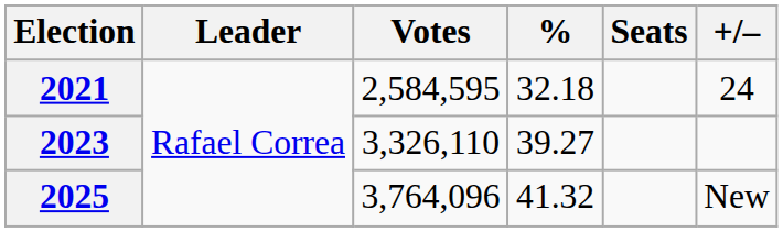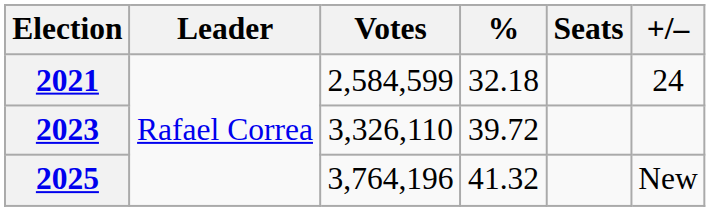 <table class="wikitable" style="text-align:center">
 <tr>
 <th>Election</th>
 <th>Leader</th>
 <th>Votes</th>
 <th>%</th>
 <th>Seats</th>
 <th>+/–</th>
 </tr>
 <tr>
 <th><a href='#'>2021</a></th>
 <td rowspan="3"><a href='#'>Rafael Correa</a></td>
-<td>2,584,595</td>
+<td>2,584,599</td>
 <td>32.18</td>
 <td></td>
 <td> 24</td>
 </tr>
 <tr>
 <th><a href='#'>2023</a></th>
 <td>3,326,110</td>
-<td>39.27</td>
+<td>39.72</td>
 <td></td>
 <td></td>
 </tr>
 <tr>
 <th><a href='#'>2025</a></th>
-<td>3,764,096</td>
+<td>3,764,196</td>
 <td>41.32</td>
 <td></td>
 <td>New</td>
 </tr>
 </table>
